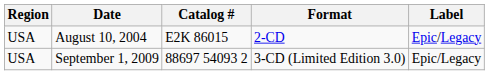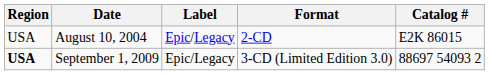 <table class="wikitable">
 <tr>
 <th>Region</th>
 <th>Date</th>
+<th>Label</th>
+<th>Format</th>
 <th>Catalog #</th>
-<th>Format</th>
-<th>Label</th>
 </tr>
 <tr>
 <td>USA</td>
 <td>August 10, 2004</td>
+<td><a href='#'>Epic</a>/<a href='#'>Legacy</a></td>
+<td><a href='#'>2-CD</a></td>
 <td>E2K 86015</td>
-<td><a href='#'>2-CD</a></td>
-<td><a href='#'>Epic</a>/<a href='#'>Legacy</a></td>
 </tr>
 <tr>
-<td>USA</td>
+<td><strong>USA</strong></td>
 <td>September 1, 2009</td>
+<td>Epic/Legacy</td>
+<td>3-CD (Limited Edition 3.0)</td>
 <td>88697 54093 2</td>
-<td>3-CD (Limited Edition 3.0)</td>
-<td>Epic/Legacy</td>
 </tr>
 </table>
